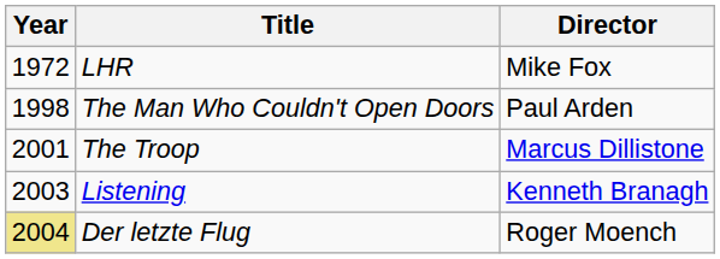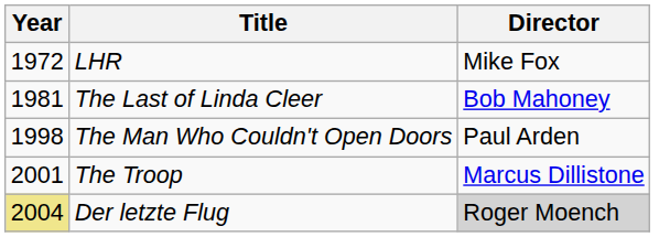 <table class="wikitable">
 <tr>
 <th>Year</th>
 <th>Title</th>
 <th>Director</th>
 </tr>
 <tr>
 <td>1972</td>
 <td><em>LHR</em></td>
 <td>Mike Fox</td>
 </tr>
 <tr>
+<td>1981</td>
+<td><em>The Last of Linda Cleer</em></td>
+<td><a href='#'>Bob Mahoney</a></td>
+</tr>
+<tr>
 <td>1998</td>
 <td><em>The Man Who Couldn't Open Doors</em></td>
 <td>Paul Arden</td>
 </tr>
 <tr>
 <td>2001</td>
 <td><em>The Troop</em></td>
 <td><a href='#'>Marcus Dillistone</a></td>
 </tr>
 <tr>
-<td>2003</td>
-<td><em><a href='#'>Listening</a></em></td>
-<td><a href='#'>Kenneth Branagh</a></td>
-</tr>
-<tr>
 <td style="background: khaki;">2004</td>
 <td><em>Der letzte Flug</em></td>
-<td>Roger Moench</td>
+<td style="background: lightgrey;">Roger Moench</td>
 </tr>
 </table>
